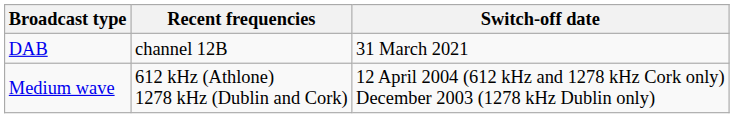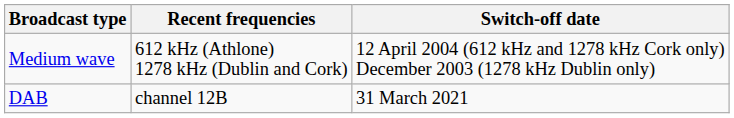 <table class="wikitable sortable">
 <tr>
 <th>Broadcast type</th>
 <th>Recent frequencies</th>
 <th>Switch-off date</th>
 </tr>
 <tr>
+<td><a href='#'>Medium wave</a></td>
+<td>612 kHz (Athlone)<br>1278 kHz (Dublin and Cork)</td>
+<td>12 April 2004 (612 kHz and 1278 kHz Cork only)<br>December 2003 (1278 kHz Dublin only)</td>
+</tr>
+<tr>
 <td><a href='#'>DAB</a></td>
 <td>channel 12B</td>
 <td>31 March 2021</td>
 </tr>
-<tr>
-<td><a href='#'>Medium wave</a></td>
-<td>612 kHz (Athlone)<br>1278 kHz (Dublin and Cork)</td>
-<td>12 April 2004 (612 kHz and 1278 kHz Cork only)<br>December 2003 (1278 kHz Dublin only)</td>
-</tr>
 </table>
